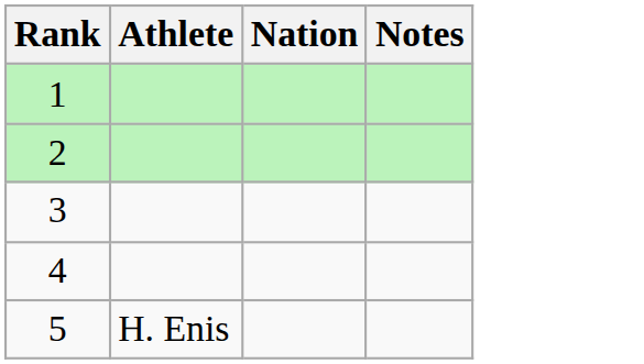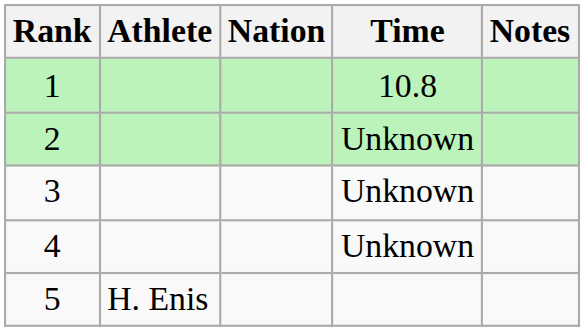 <table class="wikitable sortable">
 <tr>
 <th>Rank</th>
 <th>Athlete</th>
 <th>Nation</th>
+<th>Time</th>
 <th>Notes</th>
 </tr>
 <tr style="background:#bbf3bb;">
 <td align=center>1</td>
 <td></td>
 <td></td>
+<td align=center>10.8</td>
 <td align=center></td>
 </tr>
 <tr style="background:#bbf3bb;">
 <td align=center>2</td>
 <td></td>
 <td></td>
+<td align=center>Unknown</td>
 <td align=center></td>
 </tr>
 <tr>
 <td align=center>3</td>
 <td></td>
 <td></td>
+<td align=center>Unknown</td>
 <td></td>
 </tr>
 <tr>
 <td align=center>4</td>
 <td></td>
 <td></td>
+<td align=center>Unknown</td>
 <td></td>
 </tr>
 <tr>
 <td align=center>5</td>
 <td>H. Enis</td>
 <td></td>
+<td align=center></td>
 <td></td>
 </tr>
 </table>
